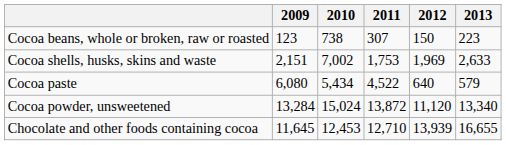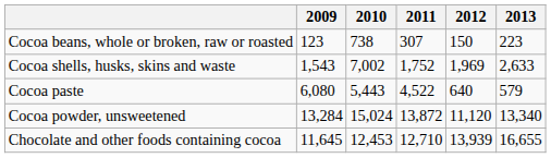 <table class="wikitable">
 <tr>
 <th></th>
 <th>2009</th>
 <th>2010</th>
 <th>2011</th>
 <th>2012</th>
 <th>2013</th>
 </tr>
 <tr>
 <td>Cocoa beans, whole or broken, raw or roasted</td>
 <td>123</td>
 <td>738</td>
 <td>307</td>
 <td>150</td>
 <td>223</td>
 </tr>
 <tr>
 <td>Cocoa shells, husks, skins and waste</td>
-<td>2,151</td>
+<td>1,543</td>
 <td>7,002</td>
-<td>1,753</td>
+<td>1,752</td>
 <td>1,969</td>
 <td>2,633</td>
 </tr>
 <tr>
 <td>Cocoa paste</td>
 <td>6,080</td>
-<td>5,434</td>
+<td>5,443</td>
 <td>4,522</td>
 <td>640</td>
 <td>579</td>
 </tr>
 <tr>
 <td>Cocoa powder, unsweetened</td>
 <td>13,284</td>
 <td>15,024</td>
 <td>13,872</td>
 <td>11,120</td>
 <td>13,340</td>
 </tr>
 <tr>
 <td>Chocolate and other foods containing cocoa</td>
 <td>11,645</td>
 <td>12,453</td>
 <td>12,710</td>
 <td>13,939</td>
 <td>16,655</td>
 </tr>
 </table>
